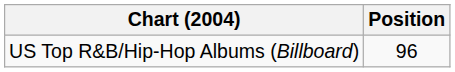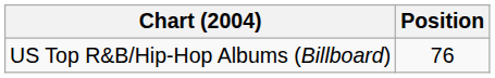 <table class="wikitable plainrowheaders">
 <tr>
 <th>Chart (2004)</th>
 <th>Position</th>
 </tr>
 <tr>
 <td>US Top R&B/Hip-Hop Albums (<em>Billboard</em>)</td>
-<td style="text-align:center">96</td>
+<td style="text-align:center">76</td>
 </tr>
 </table>
